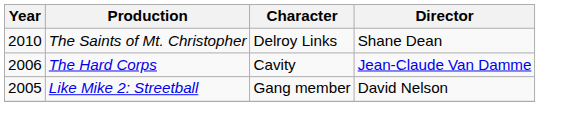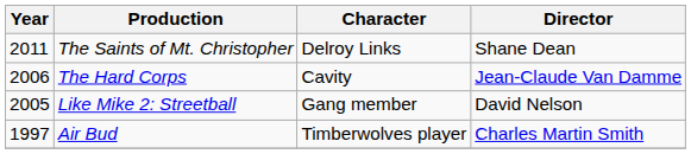 <table class="wikitable sortable">
 <tr>
 <th>Year</th>
 <th>Production</th>
 <th>Character</th>
 <th>Director</th>
 </tr>
 <tr>
-<td>2010</td>
+<td>2011</td>
 <td><em>The Saints of Mt. Christopher</em></td>
 <td>Delroy Links</td>
 <td>Shane Dean</td>
 </tr>
 <tr>
 <td>2006</td>
 <td><em><a href='#'>The Hard Corps</a></em></td>
 <td>Cavity</td>
 <td><a href='#'>Jean-Claude Van Damme</a></td>
 </tr>
 <tr>
 <td>2005</td>
 <td><em><a href='#'>Like Mike 2: Streetball</a></em></td>
 <td>Gang member</td>
 <td>David Nelson</td>
 </tr>
 <tr>
+<td>1997</td>
+<td><em><a href='#'>Air Bud</a></em></td>
+<td>Timberwolves player</td>
+<td><a href='#'>Charles Martin Smith</a></td>
+</tr>
+<tr>
 </tr>
 </table>
